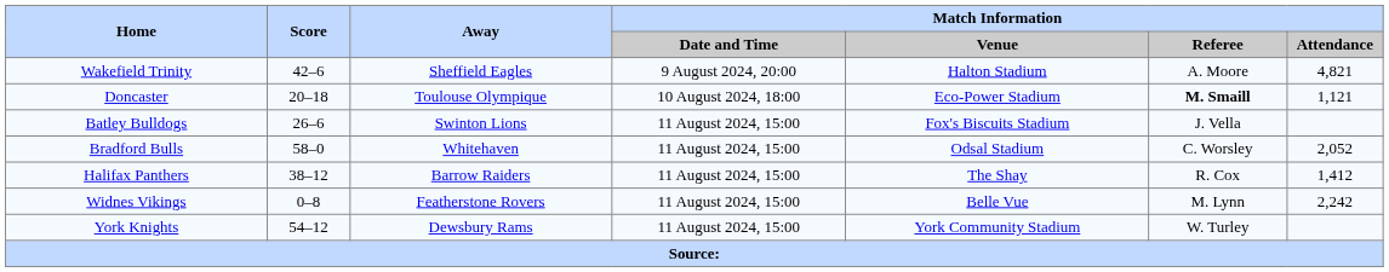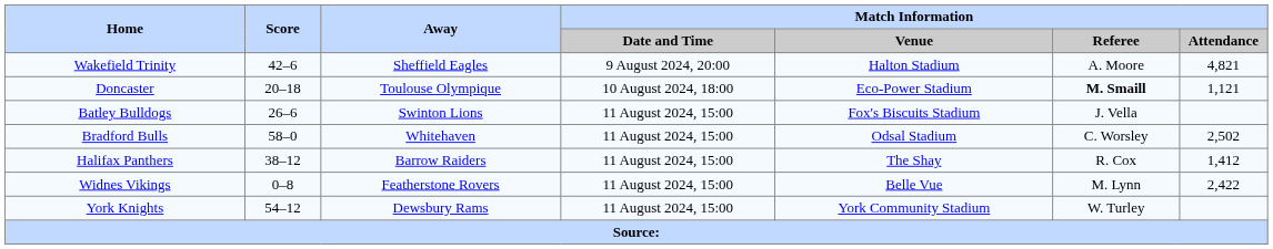 <table border=1 style="border-collapse:collapse; font-size:90%; text-align:center;" cellpadding=3 cellspacing=0 width=100%>
 <tr bgcolor=#C1D8FF>
 <th scope="col" rowspan=2 width=19%>Home</th>
 <th scope="col" rowspan=2 width=6%>Score</th>
 <th scope="col" rowspan=2 width=19%>Away</th>
 <th colspan=6>Match Information</th>
 </tr>
 <tr bgcolor=#CCCCCC>
 <th scope="col" width=17%>Date and Time</th>
 <th scope="col" width=22%>Venue</th>
 <th scope="col" width=10%>Referee</th>
 <th scope="col" width=7%>Attendance</th>
 </tr>
 <tr bgcolor=#F5FAFF>
 <td> <a href='#'>Wakefield Trinity</a></td>
 <td>42–6</td>
 <td> <a href='#'>Sheffield Eagles</a></td>
 <td>9 August 2024, 20:00</td>
 <td><a href='#'>Halton Stadium</a></td>
 <td>A. Moore</td>
 <td>4,821</td>
 </tr>
 <tr bgcolor=#F5FAFF>
 <td> <a href='#'>Doncaster</a></td>
 <td>20–18</td>
 <td> <a href='#'>Toulouse Olympique</a></td>
 <td>10 August 2024, 18:00</td>
 <td><a href='#'>Eco-Power Stadium</a></td>
 <td><strong>M. Smaill</strong></td>
 <td>1,121</td>
 </tr>
 <tr bgcolor=#F5FAFF>
 <td> <a href='#'>Batley Bulldogs</a></td>
 <td>26–6</td>
 <td> <a href='#'>Swinton Lions</a></td>
 <td>11 August 2024, 15:00</td>
 <td><a href='#'>Fox's Biscuits Stadium</a></td>
 <td>J. Vella</td>
 <td></td>
 </tr>
 <tr bgcolor=#F5FAFF>
 <td> <a href='#'>Bradford Bulls</a></td>
 <td>58–0</td>
 <td> <a href='#'>Whitehaven</a></td>
 <td>11 August 2024, 15:00</td>
 <td><a href='#'>Odsal Stadium</a></td>
 <td>C. Worsley</td>
-<td>2,052</td>
+<td>2,502</td>
 </tr>
 <tr bgcolor=#F5FAFF>
 <td> <a href='#'>Halifax Panthers</a></td>
 <td>38–12</td>
 <td> <a href='#'>Barrow Raiders</a></td>
 <td>11 August 2024, 15:00</td>
 <td><a href='#'>The Shay</a></td>
 <td>R. Cox</td>
 <td>1,412</td>
 </tr>
 <tr bgcolor=#F5FAFF>
 <td> <a href='#'>Widnes Vikings</a></td>
 <td>0–8</td>
 <td> <a href='#'>Featherstone Rovers</a></td>
 <td>11 August 2024, 15:00</td>
 <td><a href='#'>Belle Vue</a></td>
 <td>M. Lynn</td>
-<td>2,242</td>
+<td>2,422</td>
 </tr>
 <tr bgcolor=#F5FAFF>
 <td> <a href='#'>York Knights</a></td>
 <td>54–12</td>
 <td> <a href='#'>Dewsbury Rams</a></td>
 <td>11 August 2024, 15:00</td>
 <td><a href='#'>York Community Stadium</a></td>
 <td>W. Turley</td>
 <td></td>
 </tr>
 <tr style="background:#c1d8ff;">
 <th colspan=7>Source:</th>
 </tr>
 </table>
